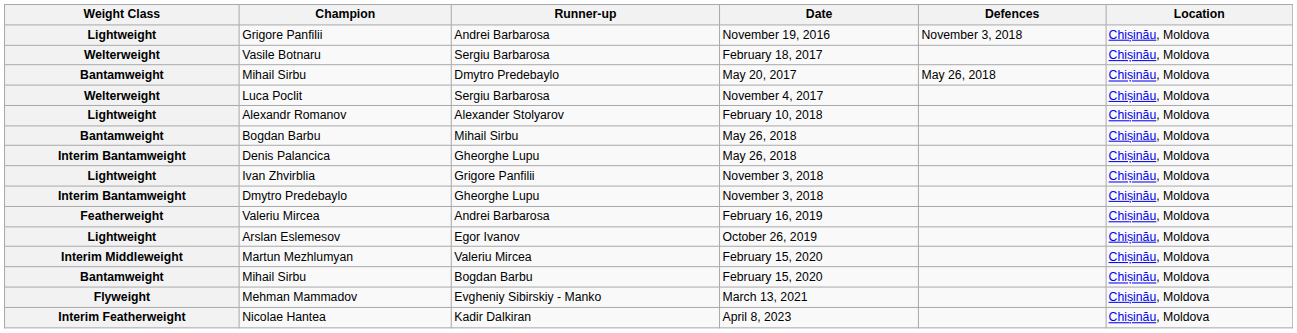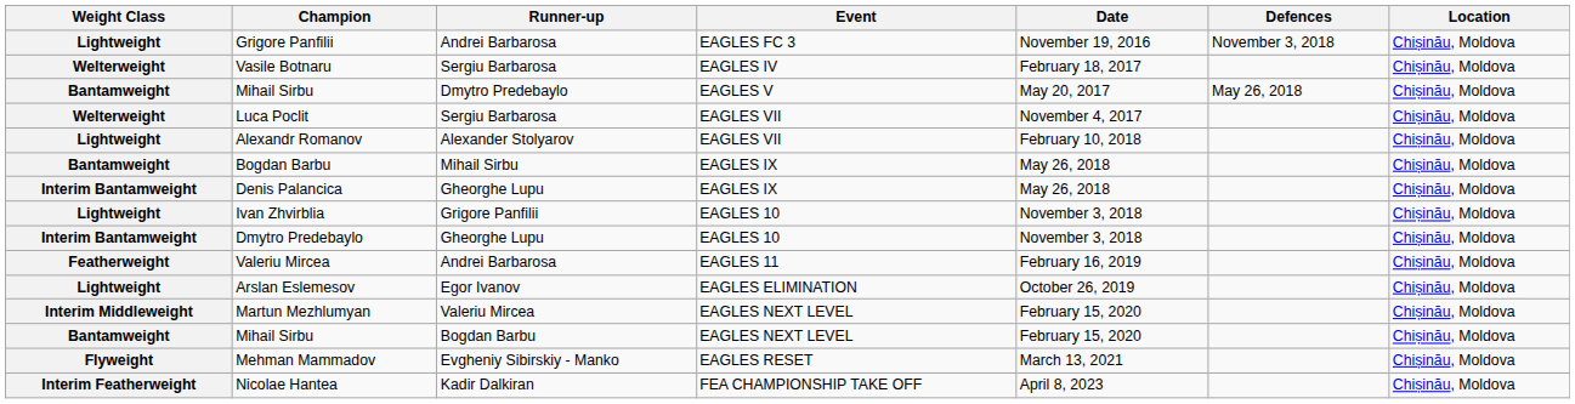 <table class="wikitable" style="width:100%; font-size:75%;">
 <tr>
 <th>Weight Class</th>
 <th>Champion</th>
 <th>Runner-up</th>
+<th>Event</th>
 <th>Date</th>
 <th>Defences</th>
 <th>Location</th>
 </tr>
 <tr>
 <th><strong>Lightweight</strong></th>
 <td> Grigore Panfilii</td>
 <td> Andrei Barbarosa</td>
+<td>EAGLES FC 3</td>
 <td>November 19, 2016</td>
 <td>November 3, 2018</td>
 <td><a href='#'>Chișinău</a>, Moldova</td>
 </tr>
 <tr>
 <th><strong>Welterweight</strong></th>
 <td> Vasile Botnaru</td>
 <td> Sergiu Barbarosa</td>
+<td>EAGLES IV</td>
 <td>February 18, 2017</td>
 <td></td>
 <td><a href='#'>Chișinău</a>, Moldova</td>
 </tr>
 <tr>
 <th><strong>Bantamweight</strong></th>
 <td> Mihail Sirbu</td>
 <td> Dmytro Predebaylo</td>
+<td>EAGLES V</td>
 <td>May 20, 2017</td>
 <td>May 26, 2018</td>
 <td><a href='#'>Chișinău</a>, Moldova</td>
 </tr>
 <tr>
 <th><strong>Welterweight</strong></th>
 <td> Luca Poclit</td>
 <td> Sergiu Barbarosa</td>
+<td>EAGLES VII</td>
 <td>November 4, 2017</td>
 <td></td>
 <td><a href='#'>Chișinău</a>, Moldova</td>
 </tr>
 <tr>
 <th><strong>Lightweight</strong></th>
 <td> Alexandr Romanov</td>
 <td> Alexander Stolyarov</td>
+<td>EAGLES VII</td>
 <td>February 10, 2018</td>
 <td></td>
 <td><a href='#'>Chișinău</a>, Moldova</td>
 </tr>
 <tr>
 <th><strong>Bantamweight</strong></th>
 <td> Bogdan Barbu</td>
 <td> Mihail Sirbu</td>
+<td>EAGLES IX</td>
 <td>May 26, 2018</td>
 <td></td>
 <td><a href='#'>Chișinău</a>, Moldova</td>
 </tr>
 <tr>
 <th><strong>Interim Bantamweight</strong></th>
 <td> Denis Palancica</td>
 <td> Gheorghe Lupu</td>
+<td>EAGLES IX</td>
 <td>May 26, 2018</td>
 <td></td>
 <td><a href='#'>Chișinău</a>, Moldova</td>
 </tr>
 <tr>
 <th><strong>Lightweight</strong></th>
 <td> Ivan Zhvirblia</td>
 <td> Grigore Panfilii</td>
+<td>EAGLES 10</td>
 <td>November 3, 2018</td>
 <td></td>
 <td><a href='#'>Chișinău</a>, Moldova</td>
 </tr>
 <tr>
 <th><strong>Interim Bantamweight</strong></th>
 <td> Dmytro Predebaylo</td>
 <td> Gheorghe Lupu</td>
+<td>EAGLES 10</td>
 <td>November 3, 2018</td>
 <td></td>
 <td><a href='#'>Chișinău</a>, Moldova</td>
 </tr>
 <tr>
 <th><strong> Featherweight </strong></th>
 <td> Valeriu Mircea</td>
 <td> Andrei Barbarosa</td>
+<td>EAGLES 11</td>
 <td>February 16, 2019</td>
 <td></td>
 <td><a href='#'>Chișinău</a>, Moldova</td>
 </tr>
 <tr>
 <th><strong>Lightweight</strong></th>
 <td> Arslan Eslemesov</td>
 <td> Egor Ivanov</td>
+<td>EAGLES ELIMINATION</td>
 <td>October 26, 2019</td>
 <td></td>
 <td><a href='#'>Chișinău</a>, Moldova</td>
 </tr>
 <tr>
 <th><strong>Interim Middleweight</strong></th>
 <td> Martun Mezhlumyan</td>
 <td> Valeriu Mircea</td>
+<td>EAGLES NEXT LEVEL</td>
 <td>February 15, 2020</td>
 <td></td>
 <td><a href='#'>Chișinău</a>, Moldova</td>
 </tr>
 <tr>
 <th><strong>Bantamweight</strong></th>
 <td> Mihail Sirbu</td>
 <td> Bogdan Barbu</td>
+<td>EAGLES NEXT LEVEL</td>
 <td>February 15, 2020</td>
 <td></td>
 <td><a href='#'>Chișinău</a>, Moldova</td>
 </tr>
 <tr>
 <th><strong>Flyweight</strong></th>
 <td> Mehman Mammadov</td>
 <td> Evgheniy Sibirskiy - Manko</td>
+<td>EAGLES RESET</td>
 <td>March 13, 2021</td>
 <td></td>
 <td><a href='#'>Chișinău</a>, Moldova</td>
 </tr>
 <tr>
 <th><strong>Interim Featherweight</strong></th>
 <td> Nicolae Hantea</td>
 <td> Kadir Dalkiran</td>
+<td>FEA CHAMPIONSHIP TAKE OFF</td>
 <td>April 8, 2023</td>
 <td></td>
 <td><a href='#'>Chișinău</a>, Moldova</td>
 </tr>
 </table>
